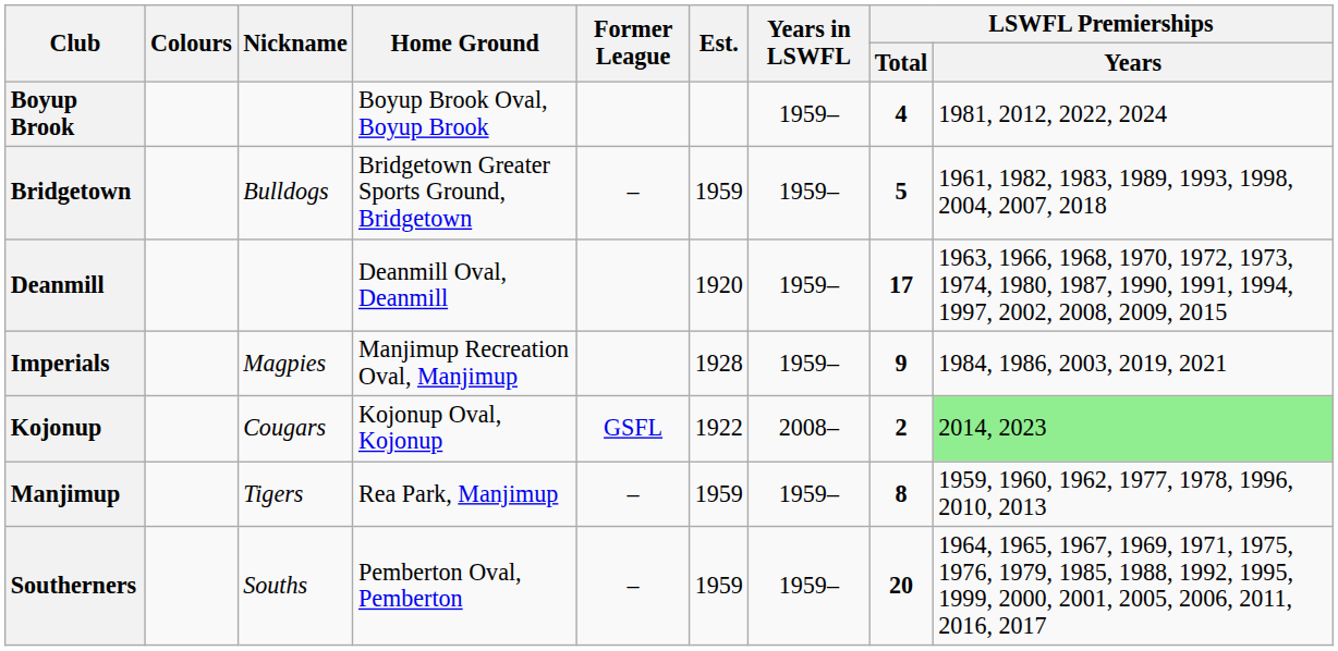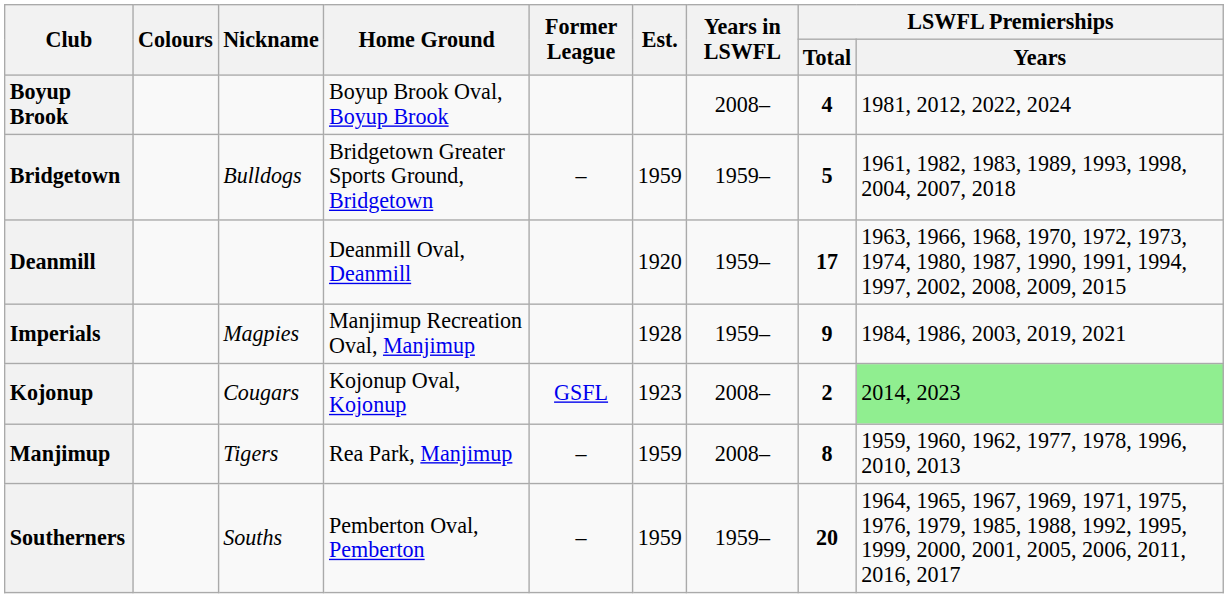 <table class="wikitable sortable" style="text-align:center; width:100%">
 <tr>
 <th rowspan="2">Club</th>
 <th rowspan="2">Colours</th>
 <th rowspan="2">Nickname</th>
 <th rowspan="2">Home Ground</th>
 <th rowspan="2">Former League</th>
 <th rowspan="2">Est.</th>
 <th rowspan="2">Years in LSWFL</th>
 <th colspan="2">LSWFL Premierships</th>
 </tr>
 <tr>
 <th>Total</th>
 <th>Years</th>
 </tr>
 <tr>
 <th style="text-align:left">Boyup Brook</th>
 <td></td>
 <td align="left"><em></em></td>
 <td align="left">Boyup Brook Oval, <a href='#'>Boyup Brook</a></td>
 <td></td>
 <td></td>
-<td>1959–</td>
+<td>2008–</td>
 <td><strong>4</strong></td>
 <td align="left">1981, 2012, 2022, 2024</td>
 </tr>
 <tr>
 <th style="text-align:left">Bridgetown</th>
 <td></td>
 <td align="left"><em>Bulldogs</em></td>
 <td align="left">Bridgetown Greater Sports Ground, <a href='#'>Bridgetown</a></td>
 <td>–</td>
 <td>1959</td>
 <td>1959–</td>
 <td><strong>5</strong></td>
 <td align="left">1961, 1982, 1983, 1989, 1993, 1998, 2004, 2007, 2018</td>
 </tr>
 <tr>
 <th style="text-align:left">Deanmill</th>
 <td></td>
 <td align="left"><em></em></td>
 <td align="left">Deanmill Oval, <a href='#'>Deanmill</a></td>
 <td></td>
 <td>1920</td>
 <td>1959–</td>
 <td><strong>17</strong></td>
 <td align="left">1963, 1966, 1968, 1970, 1972, 1973, 1974, 1980, 1987, 1990, 1991, 1994, 1997, 2002, 2008, 2009, 2015</td>
 </tr>
 <tr>
 <th style="text-align:left">Imperials</th>
 <td></td>
 <td align="left"><em>Magpies</em></td>
 <td align="left">Manjimup Recreation Oval, <a href='#'>Manjimup</a></td>
 <td></td>
 <td>1928</td>
 <td>1959–</td>
 <td><strong>9</strong></td>
 <td align="left">1984, 1986, 2003, 2019, 2021</td>
 </tr>
 <tr>
 <th style="text-align:left">Kojonup</th>
 <td></td>
 <td align="left"><em>Cougars</em></td>
 <td align="left">Kojonup Oval, <a href='#'>Kojonup</a></td>
 <td><a href='#'>GSFL</a></td>
-<td>1922</td>
+<td>1923</td>
 <td>2008–</td>
 <td><strong>2</strong></td>
 <td align="left" style="background: lightgreen;">2014, 2023</td>
 </tr>
 <tr>
 <th style="text-align:left">Manjimup</th>
 <td></td>
 <td align="left"><em>Tigers</em></td>
 <td align="left">Rea Park, <a href='#'>Manjimup</a></td>
 <td>–</td>
 <td>1959</td>
-<td>1959–</td>
+<td>2008–</td>
 <td><strong>8</strong></td>
 <td align="left">1959, 1960, 1962, 1977, 1978, 1996, 2010, 2013</td>
 </tr>
 <tr>
 <th style="text-align:left">Southerners</th>
 <td></td>
 <td align="left"><em>Souths</em></td>
 <td align="left">Pemberton Oval, <a href='#'>Pemberton</a></td>
 <td>–</td>
 <td>1959</td>
 <td>1959–</td>
 <td><strong>20</strong></td>
 <td align="left">1964, 1965, 1967, 1969, 1971, 1975, 1976, 1979, 1985, 1988, 1992, 1995, 1999, 2000, 2001, 2005, 2006, 2011, 2016, 2017</td>
 </tr>
 </table>
